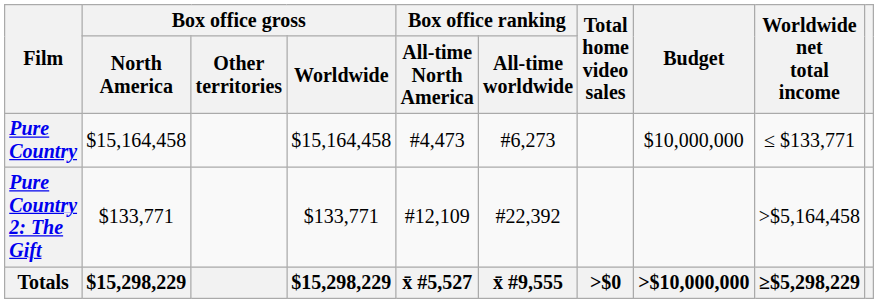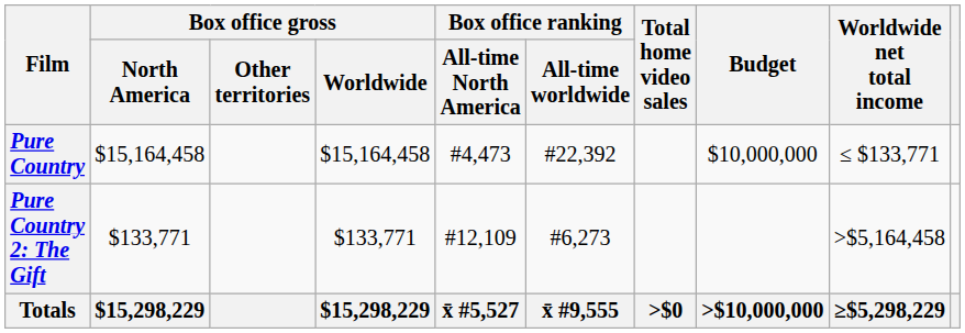 <table class="wikitable sortable" width=99% border="1" style="text-align: center;">
 <tr>
 <th rowspan="2" style="width:20%;">Film</th>
 <th colspan="3">Box office gross</th>
 <th colspan="2">Box office ranking</th>
 <th rowspan="2">Total home video sales</th>
 <th rowspan="2">Budget</th>
 <th rowspan="2">Worldwide net<br>total income</th>
 <th rowspan="2"></th>
 </tr>
 <tr>
 <th>North America</th>
 <th>Other territories</th>
 <th>Worldwide</th>
 <th>All-time <br>North America</th>
 <th>All-time <br>worldwide</th>
 </tr>
 <tr>
 <th style="text-align: left;"><em><a href='#'>Pure Country</a></em></th>
 <td>$15,164,458</td>
 <td></td>
 <td>$15,164,458</td>
 <td>#4,473</td>
-<td>#6,273</td>
+<td>#22,392</td>
 <td></td>
 <td>$10,000,000</td>
 <td>≤ $133,771</td>
 <td></td>
 </tr>
 <tr>
 <th style="text-align: left;"><em><a href='#'>Pure Country 2: The Gift</a></em></th>
 <td>$133,771</td>
 <td></td>
 <td>$133,771</td>
 <td>#12,109</td>
-<td>#22,392</td>
+<td>#6,273</td>
 <td></td>
 <td></td>
 <td>>$5,164,458</td>
 <td></td>
 </tr>
 <tr>
 <th>Totals</th>
 <th>$15,298,229</th>
 <th></th>
 <th>$15,298,229</th>
 <th>x̄ #5,527</th>
 <th>x̄ #9,555</th>
 <th>>$0</th>
 <th>>$10,000,000</th>
 <th>≥$5,298,229</th>
 <th></th>
 </tr>
 </table>
